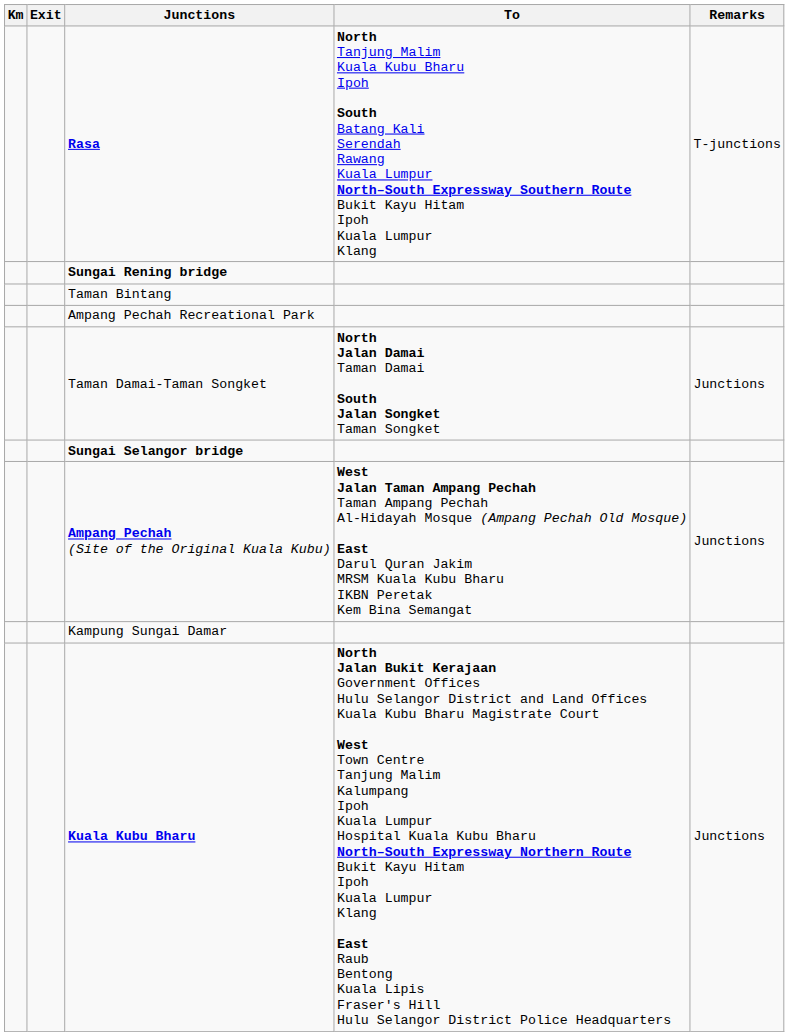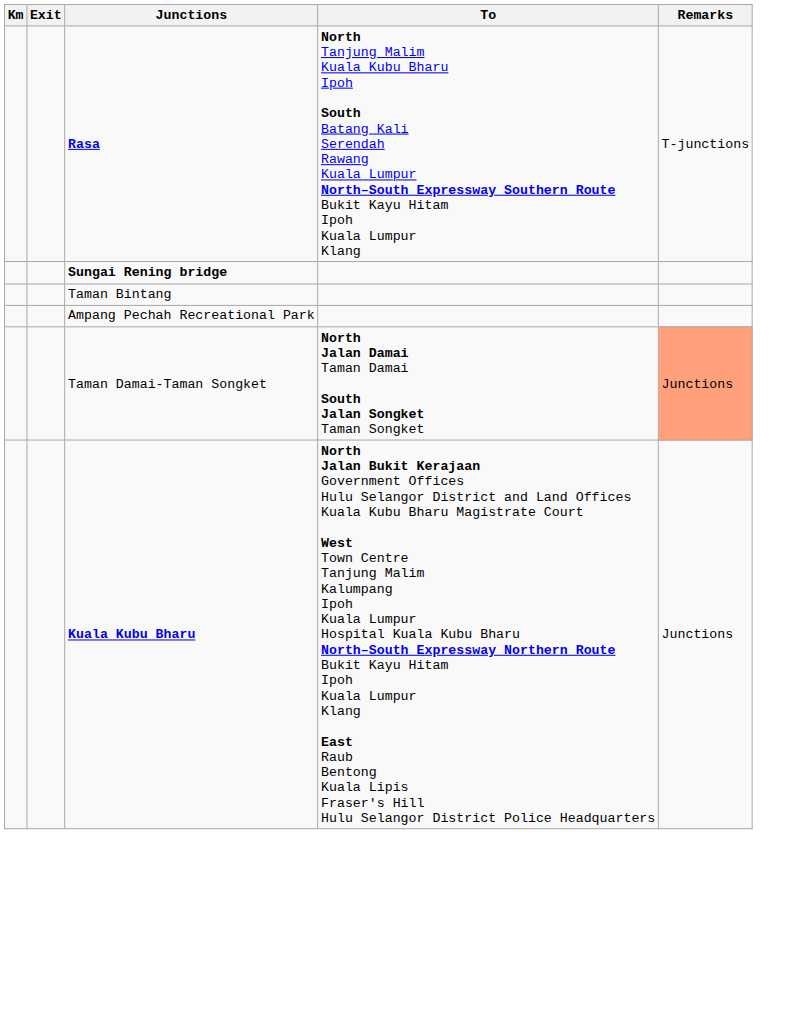 <table class="wikitable">
 <tr>
 <th>Km</th>
 <th>Exit</th>
 <th>Junctions</th>
 <th>To</th>
 <th>Remarks</th>
 </tr>
 <tr>
 <td></td>
 <td></td>
 <td><strong><a href='#'>Rasa</a></strong></td>
 <td><strong>North</strong><br> <a href='#'>Tanjung Malim</a><br> <a href='#'>Kuala Kubu Bharu</a><br> <a href='#'>Ipoh</a><br><br><strong>South</strong><br> <a href='#'>Batang Kali</a><br> <a href='#'>Serendah</a><br> <a href='#'>Rawang</a><br> <a href='#'>Kuala Lumpur</a><br>  <strong><a href='#'>North–South Expressway Southern Route</a></strong><br>Bukit Kayu Hitam<br>Ipoh<br>Kuala Lumpur<br>Klang</td>
 <td>T-junctions</td>
 </tr>
 <tr>
 <td></td>
 <td></td>
 <td><strong>Sungai Rening bridge</strong></td>
 <td></td>
 <td></td>
 </tr>
 <tr>
 <td></td>
 <td></td>
 <td>Taman Bintang</td>
 <td></td>
 <td></td>
 </tr>
 <tr>
 <td></td>
 <td></td>
 <td>Ampang Pechah Recreational Park</td>
 <td></td>
 <td></td>
 </tr>
 <tr>
 <td></td>
 <td></td>
 <td>Taman Damai-Taman Songket</td>
 <td><strong>North</strong><br><strong>Jalan Damai</strong><br>Taman Damai<br><br><strong>South</strong><br><strong>Jalan Songket</strong><br>Taman Songket</td>
-<td>Junctions</td>
-</tr>
-<tr>
-<td></td>
-<td></td>
-<td><strong>Sungai Selangor bridge</strong></td>
-<td></td>
-<td></td>
-</tr>
-<tr>
-<td></td>
-<td></td>
-<td><strong><a href='#'>Ampang Pechah</a></strong><br><em>(Site of the Original Kuala Kubu)</em></td>
-<td><strong>West</strong><br><strong>Jalan Taman Ampang Pechah</strong><br>Taman Ampang Pechah<br>Al-Hidayah Mosque <em>(Ampang Pechah Old Mosque)</em><br><br><strong>East</strong><br>Darul Quran Jakim <br>MRSM Kuala Kubu Bharu<br>IKBN Peretak<br>Kem Bina Semangat</td>
-<td>Junctions</td>
-</tr>
-<tr>
-<td></td>
-<td></td>
-<td>Kampung Sungai Damar</td>
-<td></td>
-<td></td>
+<td style="background: lightsalmon;">Junctions</td>
 </tr>
 <tr>
 <td></td>
 <td></td>
 <td><strong><a href='#'>Kuala Kubu Bharu</a></strong></td>
 <td><strong>North</strong><br><strong>Jalan Bukit Kerajaan</strong><br>Government Offices<br>Hulu Selangor District and Land Offices<br>Kuala Kubu Bharu Magistrate Court<br><br><strong>West</strong><br> Town Centre<br> Tanjung Malim<br> Kalumpang<br> Ipoh<br> Kuala Lumpur<br>Hospital Kuala Kubu Bharu <br>  <strong><a href='#'>North–South Expressway Northern Route</a></strong><br>Bukit Kayu Hitam<br>Ipoh<br>Kuala Lumpur<br>Klang<br><br><strong>East</strong><br> Raub<br> Bentong<br> Kuala Lipis<br> Fraser's Hill<br>Hulu Selangor District Police Headquarters</td>
 <td>Junctions</td>
 </tr>
 </table>
